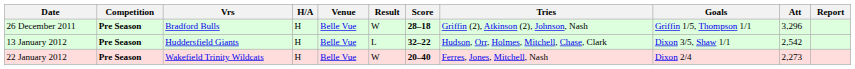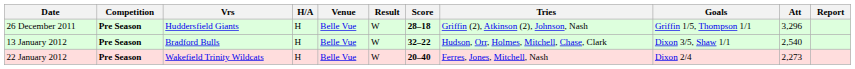 <table class="wikitable"  style="font-size:85%; width:100%;">
 <tr>
 <th>Date</th>
 <th>Competition</th>
 <th>Vrs</th>
 <th>H/A</th>
 <th>Venue</th>
 <th>Result</th>
 <th>Score</th>
 <th>Tries</th>
 <th>Goals</th>
 <th>Att</th>
 <th>Report</th>
 </tr>
 <tr style="background:#dfd; width:20px;"| >
 <td>26 December 2011</td>
 <td><strong>Pre Season</strong></td>
-<td><a href='#'>Bradford Bulls</a></td>
+<td><a href='#'>Huddersfield Giants</a></td>
 <td>H</td>
 <td><a href='#'>Belle Vue</a></td>
 <td>W</td>
 <td><strong>28–18</strong></td>
 <td><a href='#'>Griffin</a> (2), <a href='#'>Atkinson</a> (2), <a href='#'>Johnson</a>, Nash</td>
 <td><a href='#'>Griffin</a> 1/5, <a href='#'>Thompson</a> 1/1</td>
 <td>3,296</td>
 <td></td>
 </tr>
 <tr style="background:#dfd; width:20px;"| >
 <td>13 January 2012</td>
 <td><strong>Pre Season</strong></td>
-<td><a href='#'>Huddersfield Giants</a></td>
+<td><a href='#'>Bradford Bulls</a></td>
 <td>H</td>
 <td><a href='#'>Belle Vue</a></td>
-<td>L</td>
+<td>W</td>
 <td><strong>32–22</strong></td>
 <td><a href='#'>Hudson</a>, <a href='#'>Orr</a>, <a href='#'>Holmes</a>, <a href='#'>Mitchell</a>, <a href='#'>Chase</a>, Clark</td>
 <td><a href='#'>Dixon</a> 3/5, <a href='#'>Shaw</a> 1/1</td>
-<td>2,542</td>
+<td>2,540</td>
 <td></td>
 </tr>
 <tr style="background:#fdd; width:20px;"| >
 <td>22 January 2012</td>
 <td><strong>Pre Season</strong></td>
 <td><a href='#'>Wakefield Trinity Wildcats</a></td>
 <td>H</td>
 <td><a href='#'>Belle Vue</a></td>
 <td>W</td>
 <td><strong>20–40</strong></td>
 <td><a href='#'>Ferres</a>, <a href='#'>Jones</a>, <a href='#'>Mitchell</a>, Nash</td>
 <td><a href='#'>Dixon</a> 2/4</td>
 <td>2,273</td>
 <td></td>
 </tr>
 </table>
